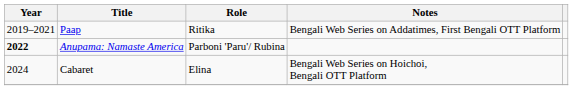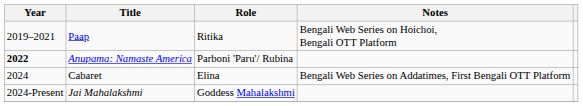 <table class="wikitable sortable">
 <tr>
 <th scope="col">Year</th>
 <th scope="col">Title</th>
 <th scope="col">Role</th>
 <th class="unsortable" scope="col">Notes</th>
 <th class="unsortable" scope="col"></th>
 </tr>
 <tr>
 <td>2019–2021</td>
 <td><a href='#'>Paap</a></td>
 <td>Ritika</td>
-<td>Bengali Web Series on Addatimes, First Bengali OTT Platform</td>
+<td>Bengali Web Series on Hoichoi,<br>Bengali OTT Platform</td>
 <td></td>
 </tr>
 <tr>
 <td><strong>2022</strong></td>
 <td><em><a href='#'>Anupama: Namaste America</a></em></td>
 <td>Parboni 'Paru'/ Rubina</td>
 <td></td>
 <td></td>
 </tr>
 <tr>
 <td>2024</td>
 <td>Cabaret</td>
 <td>Elina</td>
-<td>Bengali Web Series on Hoichoi,<br>Bengali OTT Platform</td>
+<td>Bengali Web Series on Addatimes, First Bengali OTT Platform</td>
+<td></td>
+</tr>
+<tr>
+<td>2024-Present</td>
+<td><em>Jai Mahalakshmi</em></td>
+<td>Goddess <a href='#'>Mahalakshmi</a></td>
+<td></td>
 <td></td>
 </tr>
 <tr>
 </tr>
 <tr>
 </tr>
 </table>
